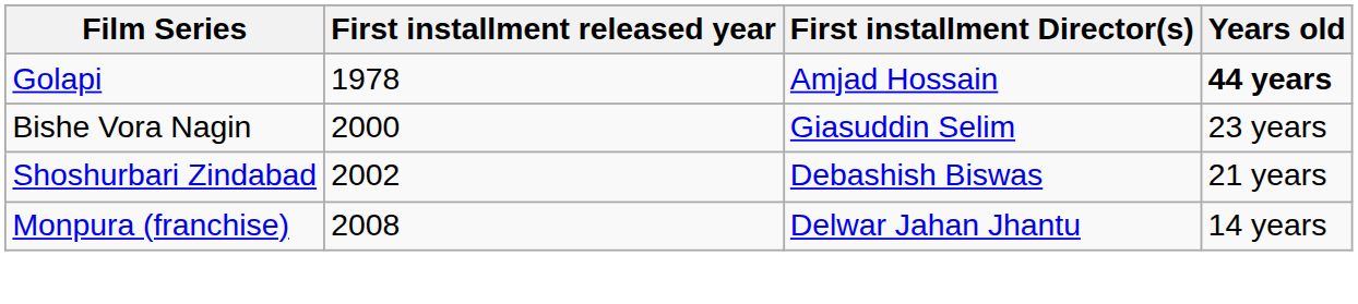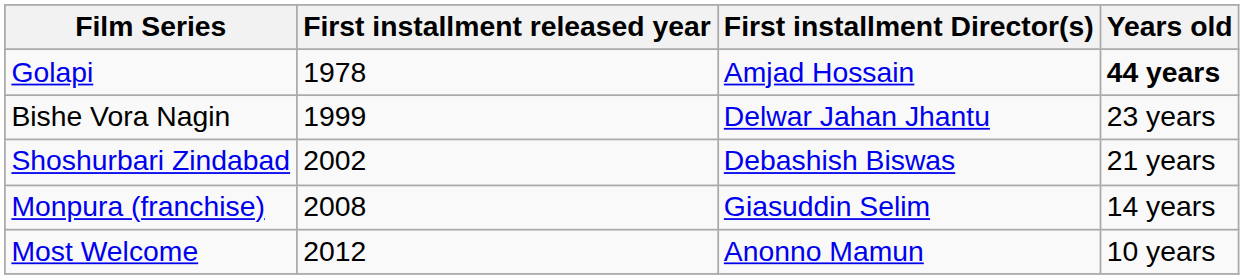 <table class="wikitable">
 <tr>
 <th>Film Series</th>
 <th>First installment released year</th>
 <th>First installment Director(s)</th>
 <th>Years old</th>
 </tr>
 <tr>
 <td><a href='#'>Golapi</a></td>
 <td>1978</td>
 <td><a href='#'>Amjad Hossain</a></td>
 <td><strong>44 years</strong></td>
 </tr>
 <tr>
 <td>Bishe Vora Nagin</td>
-<td>2000</td>
-<td><a href='#'>Giasuddin Selim</a></td>
+<td>1999</td>
+<td><a href='#'>Delwar Jahan Jhantu</a></td>
 <td>23 years</td>
 </tr>
 <tr>
 <td><a href='#'>Shoshurbari Zindabad</a></td>
 <td>2002</td>
 <td><a href='#'>Debashish Biswas</a></td>
 <td>21 years</td>
 </tr>
 <tr>
 <td><a href='#'>Monpura (franchise)</a></td>
 <td>2008</td>
-<td><a href='#'>Delwar Jahan Jhantu</a></td>
+<td><a href='#'>Giasuddin Selim</a></td>
 <td>14 years</td>
 </tr>
+<tr>
+<td><a href='#'>Most Welcome</a></td>
+<td>2012</td>
+<td><a href='#'>Anonno Mamun</a></td>
+<td>10 years</td>
+</tr>
 </table>
